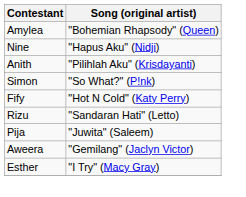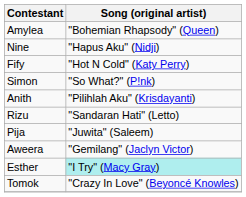 <table class="wikitable" style="font-size:90%;">
 <tr>
 <th>Contestant</th>
 <th>Song (original artist)</th>
 </tr>
 <tr>
 <td>Amylea</td>
 <td>"Bohemian Rhapsody" (<a href='#'>Queen</a>)</td>
 </tr>
 <tr>
 <td>Nine</td>
 <td>"Hapus Aku" (<a href='#'>Nidji</a>)</td>
 </tr>
 <tr>
-<td>Anith</td>
-<td>"Pilihlah Aku" (<a href='#'>Krisdayanti</a>)</td>
+<td>Fify</td>
+<td>"Hot N Cold" (<a href='#'>Katy Perry</a>)</td>
 </tr>
 <tr>
 <td>Simon</td>
 <td>"So What?" (<a href='#'>P!nk</a>)</td>
 </tr>
 <tr>
-<td>Fify</td>
-<td>"Hot N Cold" (<a href='#'>Katy Perry</a>)</td>
+<td>Anith</td>
+<td>"Pilihlah Aku" (<a href='#'>Krisdayanti</a>)</td>
 </tr>
 <tr>
 <td>Rizu</td>
 <td>"Sandaran Hati" (Letto)</td>
 </tr>
 <tr>
 <td>Pija</td>
 <td>"Juwita" (Saleem)</td>
 </tr>
 <tr>
 <td>Aweera</td>
 <td>"Gemilang" (<a href='#'>Jaclyn Victor</a>)</td>
 </tr>
 <tr>
 <td>Esther</td>
-<td>"I Try" (<a href='#'>Macy Gray</a>)</td>
+<td style="background: paleturquoise;">"I Try" (<a href='#'>Macy Gray</a>)</td>
+</tr>
+<tr>
+<td>Tomok</td>
+<td>"Crazy In Love" (<a href='#'>Beyoncé Knowles</a>)</td>
 </tr>
 <tr>
 </tr>
 </table>
